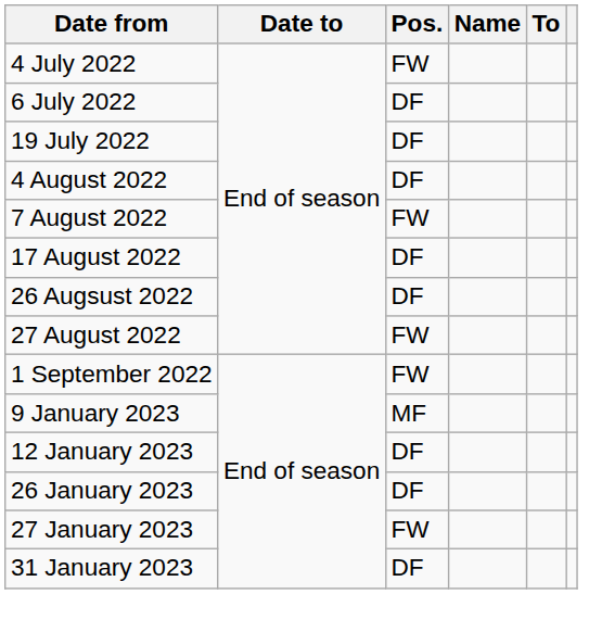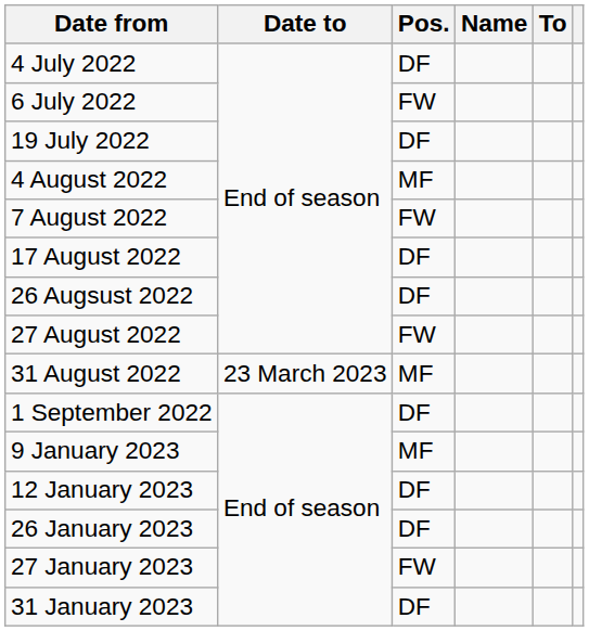 <table class="wikitable">
 <tr>
 <th>Date from</th>
 <th>Date to</th>
 <th>Pos.</th>
 <th>Name</th>
 <th>To</th>
 <th></th>
 </tr>
 <tr>
 <td>4 July 2022</td>
 <td rowspan="8">End of season</td>
-<td>FW</td>
+<td>DF</td>
 <td></td>
 <td></td>
 <td></td>
 </tr>
 <tr>
 <td>6 July 2022</td>
-<td>DF</td>
+<td>FW</td>
 <td></td>
 <td></td>
 <td></td>
 </tr>
 <tr>
 <td>19 July 2022</td>
 <td>DF</td>
 <td></td>
 <td></td>
 <td></td>
 </tr>
 <tr>
 <td>4 August 2022</td>
-<td>DF</td>
+<td>MF</td>
 <td></td>
 <td></td>
 <td></td>
 </tr>
 <tr>
 <td>7 August 2022</td>
 <td>FW</td>
 <td></td>
 <td></td>
 <td></td>
 </tr>
 <tr>
 <td>17 August 2022</td>
 <td>DF</td>
 <td></td>
 <td></td>
 <td></td>
 </tr>
 <tr>
 <td>26 Augsust 2022</td>
 <td>DF</td>
 <td></td>
 <td></td>
 <td></td>
 </tr>
 <tr>
 <td>27 August 2022</td>
 <td>FW</td>
 <td></td>
 <td></td>
 <td></td>
 </tr>
 <tr>
+<td>31 August 2022</td>
+<td>23 March 2023</td>
+<td>MF</td>
+<td></td>
+<td></td>
+<td></td>
+</tr>
+<tr>
 <td>1 September 2022</td>
 <td rowspan="6">End of season</td>
-<td>FW</td>
+<td>DF</td>
 <td></td>
 <td></td>
 <td></td>
 </tr>
 <tr>
 <td>9 January 2023</td>
 <td>MF</td>
 <td></td>
 <td></td>
 <td></td>
 </tr>
 <tr>
 <td>12 January 2023</td>
 <td>DF</td>
 <td></td>
 <td></td>
 <td></td>
 </tr>
 <tr>
 <td>26 January 2023</td>
 <td>DF</td>
 <td></td>
 <td></td>
 <td></td>
 </tr>
 <tr>
 <td>27 January 2023</td>
 <td>FW</td>
 <td></td>
 <td></td>
 <td></td>
 </tr>
 <tr>
 <td>31 January 2023</td>
 <td>DF</td>
 <td></td>
 <td></td>
 <td></td>
 </tr>
 </table>
